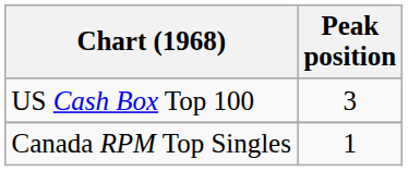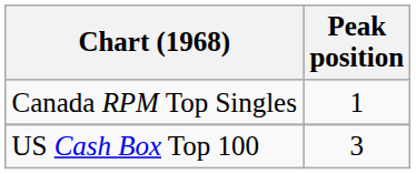 <table class="wikitable sortable plainrowheaders">
 <tr>
 <th>Chart (1968)</th>
 <th>Peak<br>position</th>
 </tr>
 <tr>
-<td>US <a href='#'><em>Cash Box</em></a> Top 100</td>
-<td align="center">3</td>
+<td>Canada <em>RPM</em> Top Singles</td>
+<td style="text-align:center;">1</td>
 </tr>
 <tr>
 </tr>
 <tr>
 </tr>
 <tr>
 </tr>
 <tr>
-<td>Canada <em>RPM</em> Top Singles</td>
-<td style="text-align:center;">1</td>
+<td>US <a href='#'><em>Cash Box</em></a> Top 100</td>
+<td align="center">3</td>
 </tr>
 </table>
